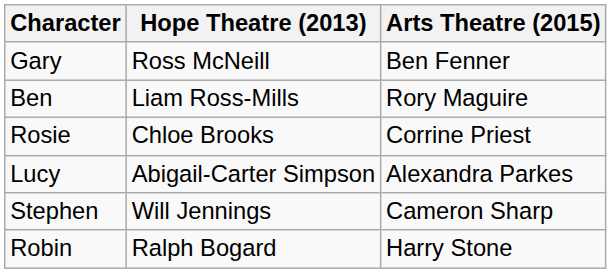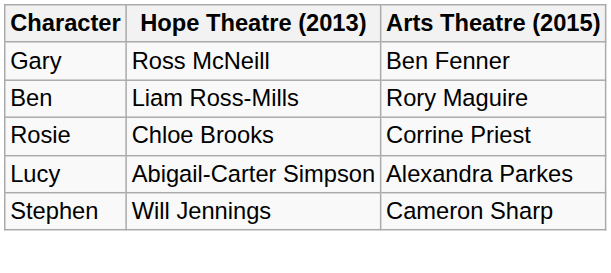 <table class="wikitable">
 <tr>
 <th>Character</th>
 <th>Hope Theatre (2013)</th>
 <th>Arts Theatre (2015)</th>
 </tr>
 <tr>
 <td>Gary</td>
 <td>Ross McNeill</td>
 <td>Ben Fenner</td>
 </tr>
 <tr>
 <td>Ben</td>
 <td>Liam Ross-Mills</td>
 <td>Rory Maguire</td>
 </tr>
 <tr>
 <td>Rosie</td>
 <td>Chloe Brooks</td>
 <td>Corrine Priest</td>
 </tr>
 <tr>
 <td>Lucy</td>
 <td>Abigail-Carter Simpson</td>
 <td>Alexandra Parkes</td>
 </tr>
 <tr>
 <td>Stephen</td>
 <td>Will Jennings</td>
 <td>Cameron Sharp</td>
 </tr>
-<tr>
-<td>Robin</td>
-<td>Ralph Bogard</td>
-<td>Harry Stone</td>
-</tr>
 </table>
